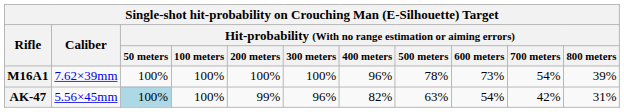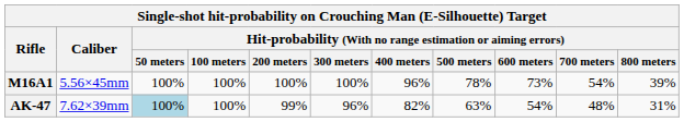 <table class="wikitable" style="margin: 1em auto; text-align:right;">
 <tr valign="top">
 <th colspan=11><strong>Single-shot hit-probability on Crouching Man (E-Silhouette) Target</strong></th>
 </tr>
 <tr>
 <th rowspan=2>Rifle</th>
 <th rowspan=2>Caliber</th>
 <th colspan=9>Hit-probability <small>(With no range estimation or aiming errors)</small></th>
 </tr>
 <tr>
 <th><small>50 meters</small></th>
 <th><small>100 meters</small></th>
 <th><small>200 meters</small></th>
 <th><small>300 meters</small></th>
 <th><small>400 meters</small></th>
 <th><small>500 meters</small></th>
 <th><small>600 meters</small></th>
 <th><small>700 meters</small></th>
 <th><small>800 meters</small></th>
 </tr>
 <tr>
 <th>M16A1</th>
-<td><a href='#'>7.62×39mm</a></td>
+<td><a href='#'>5.56×45mm</a></td>
 <td>100%</td>
 <td>100%</td>
 <td>100%</td>
 <td>100%</td>
 <td>96%</td>
 <td>78%</td>
 <td>73%</td>
 <td>54%</td>
 <td>39%</td>
 </tr>
 <tr>
 <th>AK-47</th>
-<td><a href='#'>5.56×45mm</a></td>
+<td><a href='#'>7.62×39mm</a></td>
 <td style="background: lightblue;">100%</td>
 <td>100%</td>
 <td>99%</td>
 <td>96%</td>
 <td>82%</td>
 <td>63%</td>
 <td>54%</td>
-<td>42%</td>
+<td>48%</td>
 <td>31%</td>
 </tr>
 </table>
